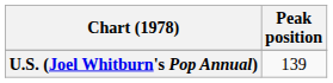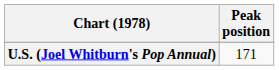 <table class="wikitable sortable plainrowheaders" style="text-align:center">
 <tr>
 <th>Chart (1978)</th>
 <th>Peak<br>position</th>
 </tr>
 <tr>
 </tr>
 <tr>
 <th scope="row">U.S. (<a href='#'>Joel Whitburn</a>'s <em>Pop Annual</em>)</th>
-<td style="text-align:center;">139</td>
+<td style="text-align:center;">171</td>
 </tr>
 </table>
